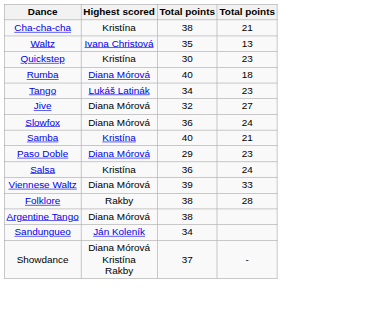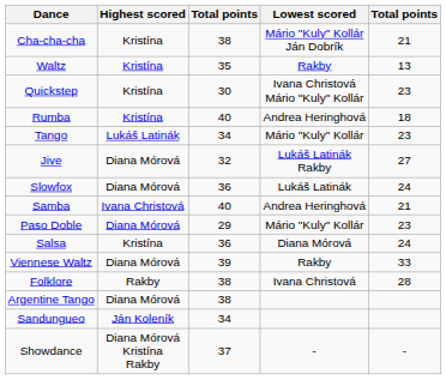 <table class="wikitable sortable" style="text-align:center; white-space:nowrap;">
 <tr>
 <th class=unsortable>Dance</th>
 <th class="sortable">Highest scored</th>
 <th>Total points</th>
+<th class="sortable">Lowest scored</th>
 <th>Total points</th>
 </tr>
 <tr>
 <td><a href='#'>Cha-cha-cha</a></td>
 <td>Kristína</td>
 <td>38</td>
+<td><a href='#'>Mário "Kuly" Kollár</a><br>Ján Dobrík</td>
 <td>21</td>
 </tr>
 <tr>
 <td><a href='#'>Waltz</a></td>
-<td><a href='#'>Ivana Christová</a></td>
+<td><a href='#'>Kristína</a></td>
 <td>35</td>
+<td><a href='#'>Rakby</a></td>
 <td>13</td>
 </tr>
 <tr>
 <td><a href='#'>Quickstep</a></td>
 <td>Kristína</td>
 <td>30</td>
+<td>Ivana Christová<br>Mário "Kuly" Kollár</td>
 <td>23</td>
 </tr>
 <tr>
 <td><a href='#'>Rumba</a></td>
-<td><a href='#'>Diana Mórová</a></td>
+<td><a href='#'>Kristína</a></td>
 <td>40</td>
+<td>Andrea Heringhová</td>
 <td>18</td>
 </tr>
 <tr>
 <td><a href='#'>Tango</a></td>
 <td><a href='#'>Lukáš Latinák</a></td>
 <td>34</td>
+<td>Mário "Kuly" Kollár</td>
 <td>23</td>
 </tr>
 <tr>
 <td><a href='#'>Jive</a></td>
 <td>Diana Mórová</td>
 <td>32</td>
+<td><a href='#'>Lukáš Latinák</a><br>Rakby</td>
 <td>27</td>
 </tr>
 <tr>
 <td><a href='#'>Slowfox</a></td>
 <td>Diana Mórová</td>
 <td>36</td>
+<td>Lukáš Latinák</td>
 <td>24</td>
 </tr>
 <tr>
 <td><a href='#'>Samba</a></td>
-<td><a href='#'>Kristína</a></td>
+<td><a href='#'>Ivana Christová</a></td>
 <td>40</td>
+<td>Andrea Heringhová</td>
 <td>21</td>
 </tr>
 <tr>
 <td><a href='#'>Paso Doble</a></td>
 <td><a href='#'>Diana Mórová</a></td>
 <td>29</td>
+<td>Mário "Kuly" Kollár</td>
 <td>23</td>
 </tr>
 <tr>
 <td><a href='#'>Salsa</a></td>
 <td>Kristína</td>
 <td>36</td>
+<td>Diana Mórová</td>
 <td>24</td>
 </tr>
 <tr>
 <td><a href='#'>Viennese Waltz</a></td>
 <td>Diana Mórová</td>
 <td>39</td>
+<td>Rakby</td>
 <td>33</td>
 </tr>
 <tr>
 <td><a href='#'>Folklore</a></td>
 <td>Rakby</td>
 <td>38</td>
+<td>Ivana Christová</td>
 <td>28</td>
 </tr>
 <tr>
 <td><a href='#'>Argentine Tango</a></td>
 <td>Diana Mórová</td>
 <td>38</td>
 <td></td>
+<td></td>
 </tr>
 <tr>
 <td><a href='#'>Sandungueo</a></td>
 <td><a href='#'>Ján Koleník</a></td>
 <td>34</td>
+<td></td>
 <td></td>
 </tr>
 <tr>
 <td>Showdance</td>
 <td>Diana Mórová<br>Kristína<br>Rakby</td>
 <td>37</td>
 <td>-</td>
+<td>-</td>
 </tr>
 </table>
